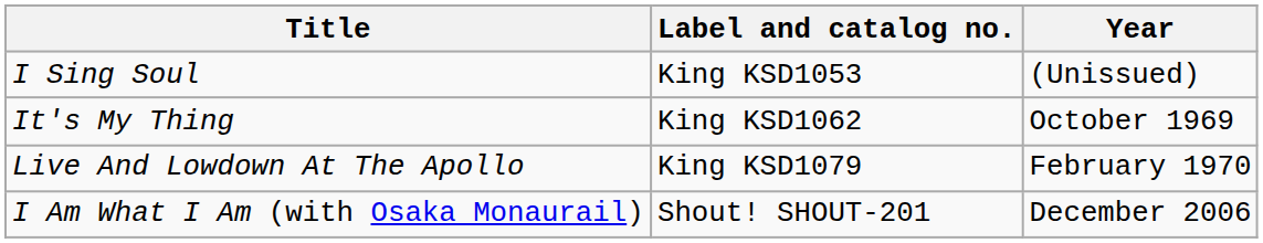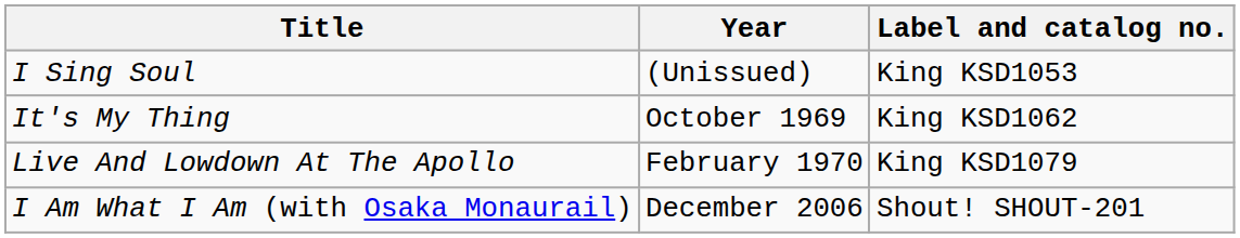 <table class="wikitable">
 <tr>
 <th>Title</th>
+<th>Year</th>
 <th>Label and catalog no.</th>
-<th>Year</th>
 </tr>
 <tr>
 <td><em>I Sing Soul</em></td>
+<td>(Unissued)</td>
 <td>King KSD1053</td>
-<td>(Unissued)</td>
 </tr>
 <tr>
 <td><em>It's My Thing</em></td>
+<td>October 1969</td>
 <td>King KSD1062</td>
-<td>October 1969</td>
 </tr>
 <tr>
 <td><em>Live And Lowdown At The Apollo</em></td>
+<td>February 1970</td>
 <td>King KSD1079</td>
-<td>February 1970</td>
 </tr>
 <tr>
 <td><em>I Am What I Am</em> (with <a href='#'>Osaka Monaurail</a>)</td>
+<td>December 2006</td>
 <td>Shout! SHOUT-201</td>
-<td>December 2006</td>
 </tr>
 </table>
